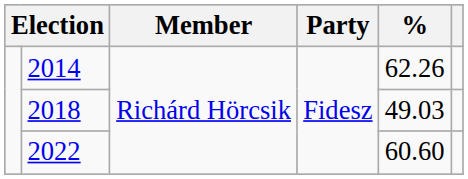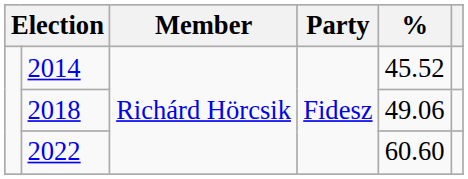 <table class=wikitable>
 <tr>
 <th colspan=2>Election</th>
 <th>Member</th>
 <th>Party</th>
 <th>%</th>
 <th></th>
 </tr>
 <tr>
 <td rowspan=3 bgcolor=></td>
 <td><a href='#'>2014</a></td>
 <td rowspan=3><a href='#'>Richárd Hörcsik</a></td>
 <td rowspan=3><a href='#'>Fidesz</a></td>
-<td align=right>62.26</td>
+<td align=right>45.52</td>
 <td align=center></td>
 </tr>
 <tr>
 <td><a href='#'>2018</a></td>
-<td align=right>49.03</td>
+<td align=right>49.06</td>
 <td align=center></td>
 </tr>
 <tr>
 <td><a href='#'>2022</a></td>
 <td align=right>60.60</td>
 <td align=center></td>
 </tr>
 </table>
